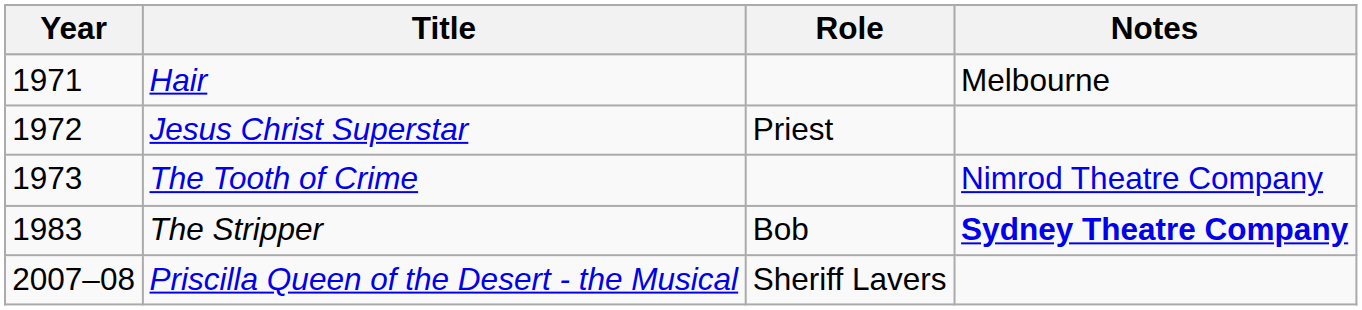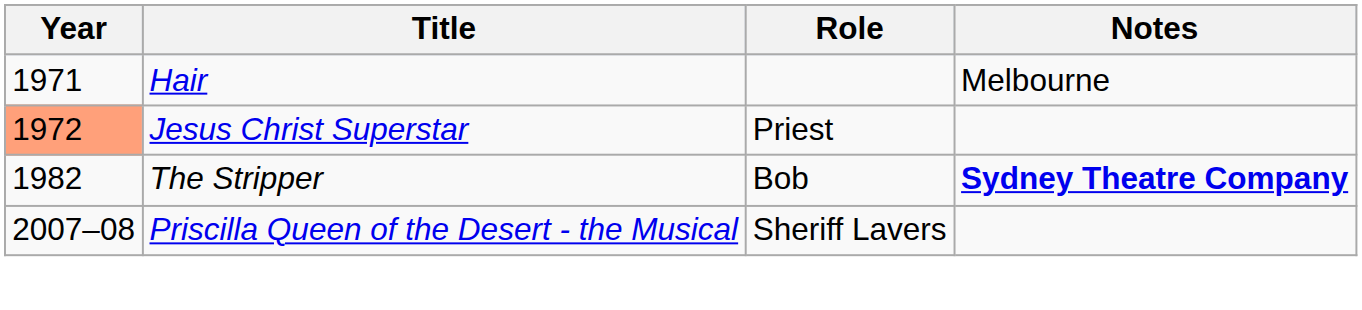 <table class="wikitable">
 <tr style="background:#b0c4de; text-align:center;">
 <th>Year</th>
 <th>Title</th>
 <th>Role</th>
 <th>Notes</th>
 </tr>
 <tr>
 <td>1971</td>
 <td><em><a href='#'>Hair</a></em></td>
 <td></td>
 <td>Melbourne</td>
 </tr>
 <tr>
-<td>1972</td>
+<td style="background: lightsalmon;">1972</td>
 <td><em><a href='#'>Jesus Christ Superstar</a></em></td>
 <td>Priest</td>
 <td></td>
 </tr>
 <tr>
-<td>1973</td>
-<td><em><a href='#'>The Tooth of Crime</a></em></td>
-<td></td>
-<td><a href='#'>Nimrod Theatre Company</a></td>
-</tr>
-<tr>
-<td>1983</td>
+<td>1982</td>
 <td><em>The Stripper</em></td>
 <td>Bob</td>
 <td><strong><a href='#'>Sydney Theatre Company</a></strong></td>
 </tr>
 <tr>
 <td>2007–08</td>
 <td><em><a href='#'>Priscilla Queen of the Desert - the Musical</a></em></td>
 <td>Sheriff Lavers</td>
 <td></td>
 </tr>
 </table>
